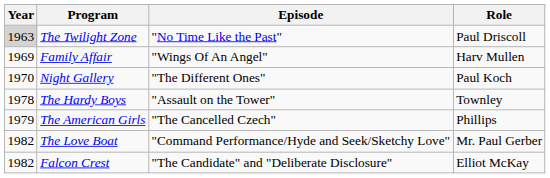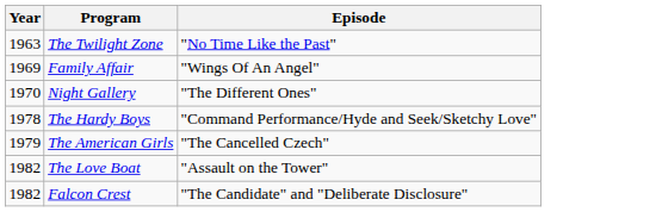 <table class="wikitable">
 <tr>
 <th>Year</th>
 <th>Program</th>
 <th>Episode</th>
-<th>Role</th>
 </tr>
 <tr>
-<td style="background: lightgrey;">1963</td>
+<td>1963</td>
 <td><em><a href='#'>The Twilight Zone</a></em></td>
 <td>"<a href='#'>No Time Like the Past</a>"</td>
-<td>Paul Driscoll</td>
 </tr>
 <tr>
 <td>1969</td>
 <td><em><a href='#'>Family Affair</a></em></td>
 <td>"Wings Of An Angel"</td>
-<td>Harv Mullen</td>
 </tr>
 <tr>
 <td>1970</td>
 <td><em><a href='#'>Night Gallery</a></em></td>
 <td>"The Different Ones"</td>
-<td>Paul Koch</td>
 </tr>
 <tr>
 <td>1978</td>
 <td><em><a href='#'>The Hardy Boys</a></em></td>
-<td>"Assault on the Tower"</td>
-<td>Townley</td>
+<td>"Command Performance/Hyde and Seek/Sketchy Love"</td>
 </tr>
 <tr>
 <td>1979</td>
 <td><em><a href='#'>The American Girls</a></em></td>
 <td>"The Cancelled Czech"</td>
-<td>Phillips</td>
 </tr>
 <tr>
 <td>1982</td>
 <td><em><a href='#'>The Love Boat</a></em></td>
-<td>"Command Performance/Hyde and Seek/Sketchy Love"</td>
-<td>Mr. Paul Gerber</td>
+<td>"Assault on the Tower"</td>
 </tr>
 <tr>
 <td>1982</td>
 <td><em><a href='#'>Falcon Crest</a></em></td>
 <td>"The Candidate" and "Deliberate Disclosure"</td>
-<td>Elliot McKay</td>
 </tr>
 </table>
